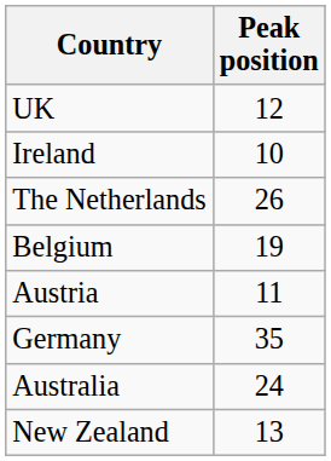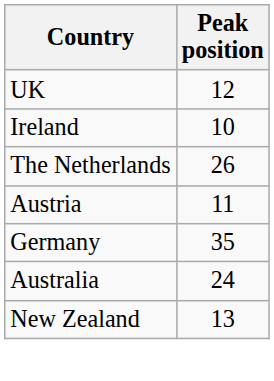 <table class="wikitable sortable">
 <tr>
 <th>Country</th>
 <th>Peak<br>position</th>
 </tr>
 <tr>
 <td>UK</td>
 <td align="center">12</td>
 </tr>
 <tr>
 <td>Ireland</td>
 <td align="center">10</td>
 </tr>
 <tr>
 <td>The Netherlands  </td>
 <td align="center">26</td>
 </tr>
 <tr>
-<td>Belgium </td>
-<td align="center">19</td>
-</tr>
-<tr>
 <td>Austria</td>
 <td align="center">11</td>
 </tr>
 <tr>
 <td>Germany</td>
 <td align="center">35</td>
 </tr>
 <tr>
 <td>Australia </td>
 <td align="center">24</td>
 </tr>
 <tr>
 <td>New Zealand </td>
 <td align="center">13</td>
 </tr>
 </table>
